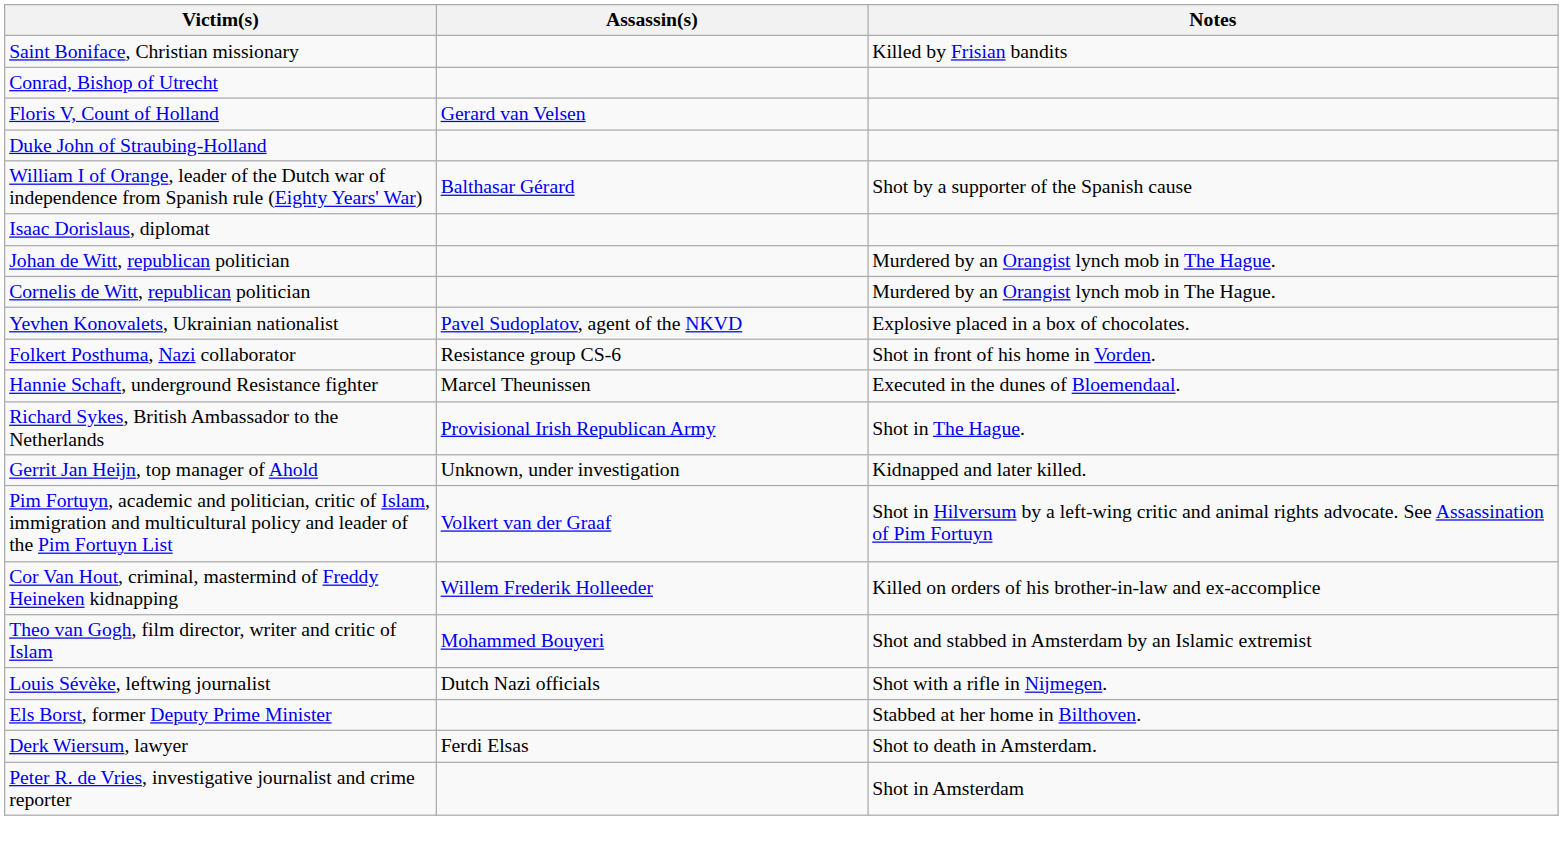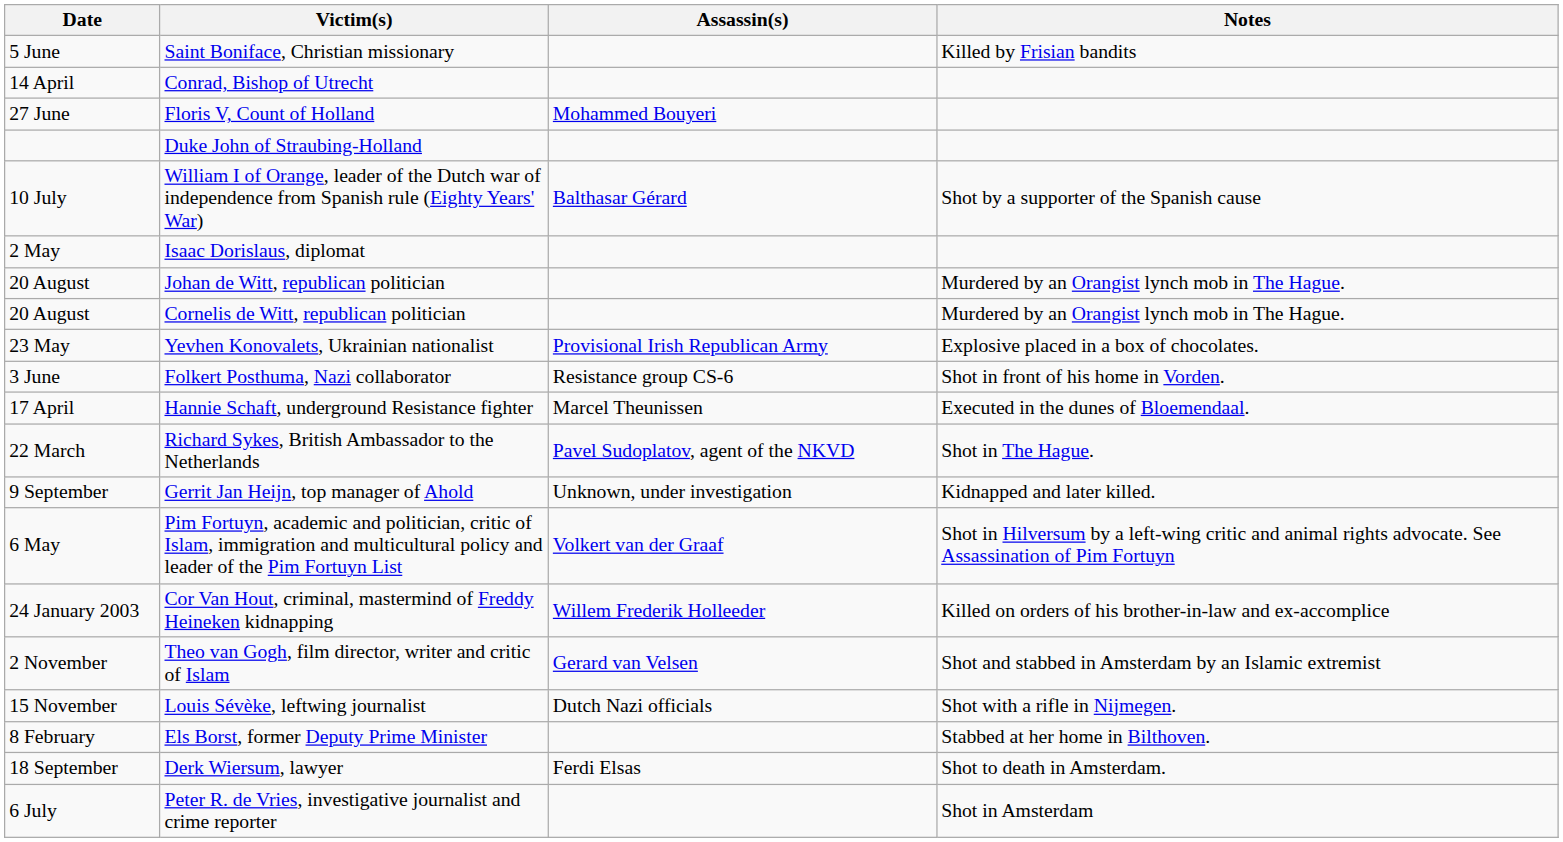 <table class="wikitable sortable" style="width:100%">
 <tr>
+<th style="width:10%">Date</th>
 <th style="width:25%">Victim(s)</th>
 <th style="width:25%">Assassin(s)</th>
 <th style="width:40%">Notes</th>
 </tr>
 <tr>
+<td>5 June </td>
 <td><a href='#'>Saint Boniface</a>, Christian missionary</td>
 <td></td>
 <td>Killed by <a href='#'>Frisian</a> bandits</td>
 </tr>
 <tr>
+<td>14 April </td>
 <td><a href='#'>Conrad, Bishop of Utrecht</a></td>
 <td></td>
 <td></td>
 </tr>
 <tr>
+<td>27 June </td>
 <td><a href='#'>Floris V, Count of Holland</a></td>
-<td><a href='#'>Gerard van Velsen</a></td>
+<td><a href='#'>Mohammed Bouyeri</a></td>
 <td></td>
 </tr>
 <tr>
+<td></td>
 <td><a href='#'>Duke John of Straubing-Holland</a></td>
 <td></td>
 <td></td>
 </tr>
 <tr>
+<td>10 July </td>
 <td><a href='#'>William I of Orange</a>, leader of the Dutch war of independence from Spanish rule (<a href='#'>Eighty Years' War</a>)</td>
 <td><a href='#'>Balthasar Gérard</a></td>
 <td>Shot by a supporter of the Spanish cause</td>
 </tr>
 <tr>
+<td>2 May </td>
 <td><a href='#'>Isaac Dorislaus</a>, diplomat</td>
 <td></td>
 <td></td>
 </tr>
 <tr>
+<td>20 August </td>
 <td><a href='#'>Johan de Witt</a>, <a href='#'>republican</a> politician</td>
 <td></td>
 <td>Murdered by an <a href='#'>Orangist</a> lynch mob in <a href='#'>The Hague</a>.</td>
 </tr>
 <tr>
+<td>20 August<br></td>
 <td><a href='#'>Cornelis de Witt</a>, <a href='#'>republican</a> politician</td>
 <td></td>
 <td>Murdered by an <a href='#'>Orangist</a> lynch mob in The Hague.</td>
 </tr>
 <tr>
+<td>23 May </td>
 <td><a href='#'>Yevhen Konovalets</a>, Ukrainian nationalist</td>
-<td><a href='#'>Pavel Sudoplatov</a>, agent of the <a href='#'>NKVD</a></td>
+<td><a href='#'>Provisional Irish Republican Army</a></td>
 <td>Explosive placed in a box of chocolates.</td>
 </tr>
 <tr>
+<td>3 June </td>
 <td><a href='#'>Folkert Posthuma</a>, <a href='#'>Nazi</a> collaborator</td>
 <td>Resistance group CS-6</td>
 <td>Shot in front of his home in <a href='#'>Vorden</a>.</td>
 </tr>
 <tr>
+<td>17 April </td>
 <td><a href='#'>Hannie Schaft</a>, underground Resistance fighter</td>
 <td>Marcel Theunissen</td>
 <td>Executed in the dunes of <a href='#'>Bloemendaal</a>.</td>
 </tr>
 <tr>
+<td>22 March<br></td>
 <td><a href='#'>Richard Sykes</a>, British Ambassador to the Netherlands</td>
-<td><a href='#'>Provisional Irish Republican Army</a></td>
+<td><a href='#'>Pavel Sudoplatov</a>, agent of the <a href='#'>NKVD</a></td>
 <td>Shot in <a href='#'>The Hague</a>.</td>
 </tr>
 <tr>
+<td>9 September<br></td>
 <td><a href='#'>Gerrit Jan Heijn</a>, top manager of <a href='#'>Ahold</a></td>
 <td>Unknown, under investigation</td>
 <td>Kidnapped and later killed.</td>
 </tr>
 <tr>
+<td>6 May </td>
 <td><a href='#'>Pim Fortuyn</a>, academic and politician, critic of <a href='#'>Islam</a>, immigration and multicultural policy and leader of the <a href='#'>Pim Fortuyn List</a></td>
 <td><a href='#'>Volkert van der Graaf</a></td>
 <td>Shot in <a href='#'>Hilversum</a> by a left-wing critic and animal rights advocate. See <a href='#'>Assassination of Pim Fortuyn</a></td>
 </tr>
 <tr>
+<td>24 January 2003</td>
 <td><a href='#'>Cor Van Hout</a>, criminal, mastermind of <a href='#'>Freddy Heineken</a> kidnapping</td>
 <td><a href='#'>Willem Frederik Holleeder</a></td>
 <td>Killed on orders of his brother-in-law and ex-accomplice</td>
 </tr>
 <tr>
+<td>2 November<br></td>
 <td><a href='#'>Theo van Gogh</a>, film director, writer and critic of <a href='#'>Islam</a></td>
-<td><a href='#'>Mohammed Bouyeri</a></td>
+<td><a href='#'>Gerard van Velsen</a></td>
 <td>Shot and stabbed in Amsterdam by an Islamic extremist</td>
 </tr>
 <tr>
+<td>15 November<br></td>
 <td><a href='#'>Louis Sévèke</a>, leftwing journalist</td>
 <td>Dutch Nazi officials</td>
 <td>Shot with a rifle in <a href='#'>Nijmegen</a>.</td>
 </tr>
 <tr>
+<td>8 February<br></td>
 <td><a href='#'>Els Borst</a>, former <a href='#'>Deputy Prime Minister</a></td>
 <td></td>
 <td>Stabbed at her home in <a href='#'>Bilthoven</a>.</td>
 </tr>
 <tr>
+<td>18 September<br></td>
 <td><a href='#'>Derk Wiersum</a>, lawyer</td>
 <td>Ferdi Elsas</td>
 <td>Shot to death in Amsterdam.</td>
 </tr>
 <tr>
+<td>6 July </td>
 <td><a href='#'>Peter R. de Vries</a>, investigative journalist and crime reporter</td>
 <td></td>
 <td>Shot in Amsterdam</td>
 </tr>
 </table>
